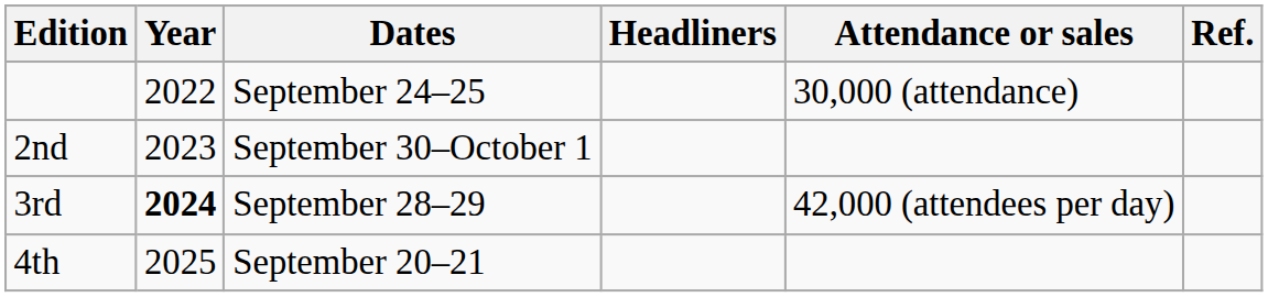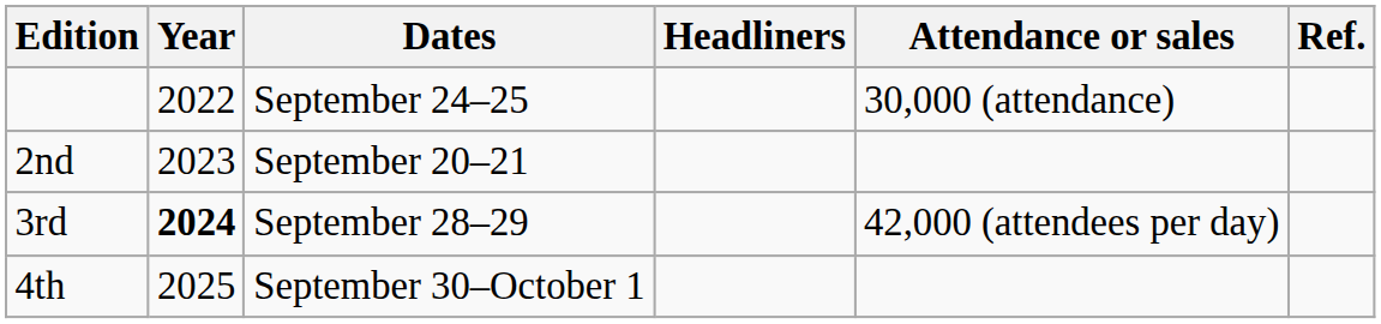 <table class="wikitable sortable">
 <tr>
 <th>Edition</th>
 <th>Year</th>
 <th>Dates</th>
 <th class="unsortable">Headliners</th>
 <th>Attendance or sales</th>
 <th>Ref.</th>
 </tr>
 <tr>
 <td></td>
 <td>2022</td>
 <td>September 24–25</td>
 <td></td>
 <td>30,000 (attendance)</td>
 <td></td>
 </tr>
 <tr>
 <td>2nd</td>
 <td>2023</td>
-<td>September 30–October 1</td>
+<td>September 20–21</td>
 <td></td>
 <td></td>
 <td></td>
 </tr>
 <tr>
 <td>3rd</td>
 <td><strong>2024</strong></td>
 <td>September 28–29</td>
 <td></td>
 <td>42,000 (attendees per day)</td>
 <td></td>
 </tr>
 <tr>
 <td>4th</td>
 <td>2025</td>
-<td>September 20–21</td>
+<td>September 30–October 1</td>
 <td></td>
 <td></td>
 <td></td>
 </tr>
 </table>
